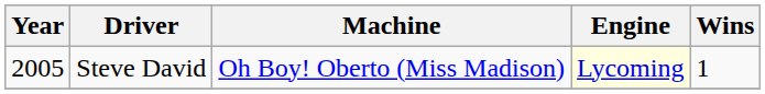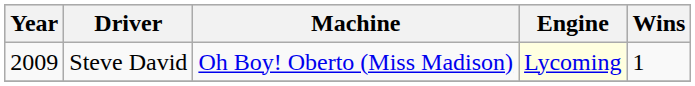 <table class="wikitable">
 <tr style="background:#CCCCCC;">
 <th>Year</th>
 <th>Driver</th>
 <th>Machine</th>
 <th>Engine</th>
 <th>Wins</th>
 </tr>
 <tr>
-<td>2005</td>
+<td>2009</td>
 <td>Steve David</td>
 <td><a href='#'>Oh Boy! Oberto (Miss Madison)</a></td>
 <td style="background: lightyellow;"><a href='#'>Lycoming</a></td>
 <td>1</td>
 </tr>
 <tr>
 </tr>
 </table>
